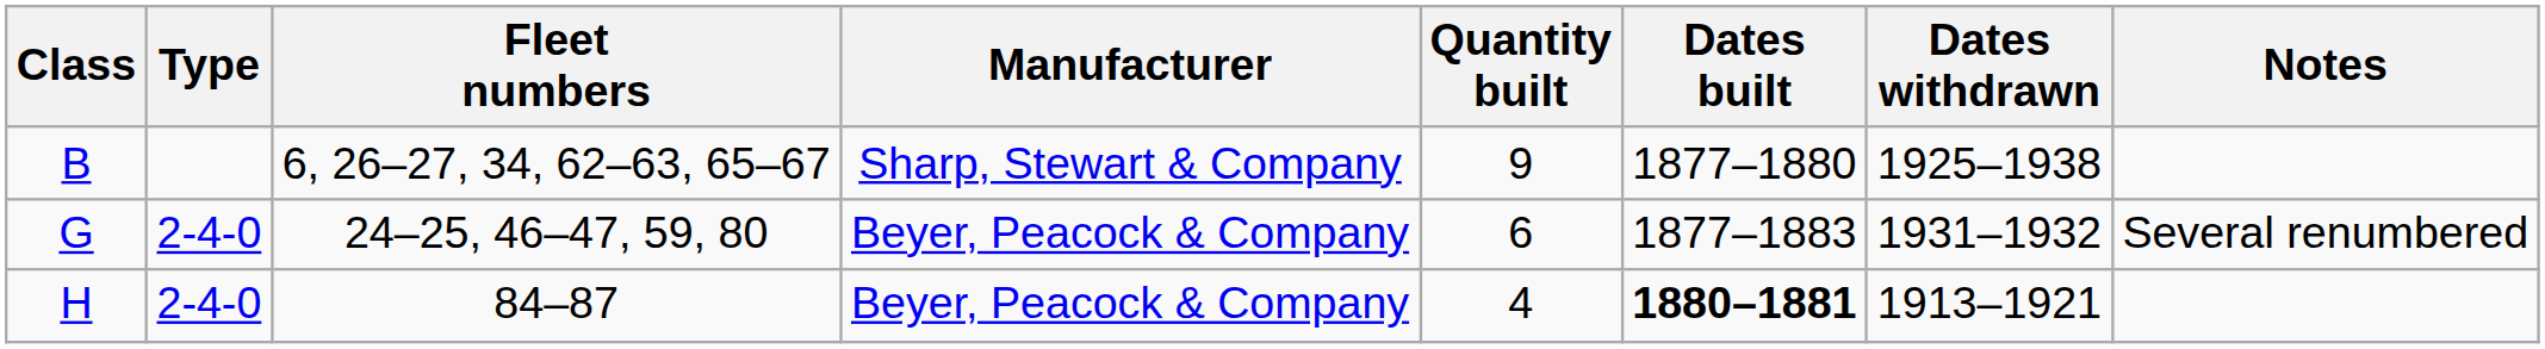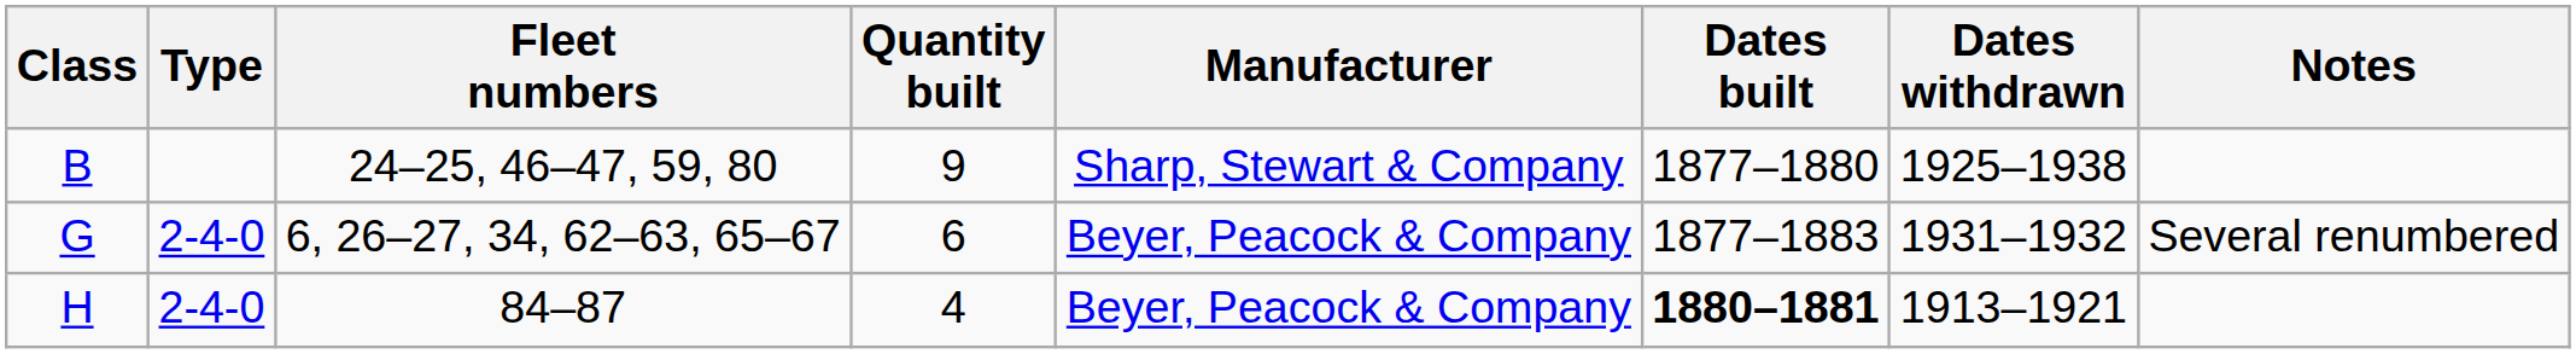 <table class=wikitable style=text-align:center>
 <tr>
 <th>Class</th>
 <th>Type</th>
 <th>Fleet<br>numbers</th>
+<th>Quantity<br>built</th>
 <th>Manufacturer</th>
-<th>Quantity<br>built</th>
 <th>Dates<br>built</th>
 <th>Dates<br>withdrawn</th>
 <th>Notes</th>
 </tr>
 <tr>
 <td><a href='#'>B</a></td>
 <td></td>
-<td>6, 26–27, 34, 62–63, 65–67</td>
+<td>24–25, 46–47, 59, 80</td>
+<td>9</td>
 <td><a href='#'>Sharp, Stewart & Company</a></td>
-<td>9</td>
 <td>1877–1880</td>
 <td>1925–1938</td>
 <td align=left></td>
 </tr>
 <tr>
 <td><a href='#'>G</a></td>
 <td><a href='#'>2-4-0</a></td>
-<td>24–25, 46–47, 59, 80</td>
+<td>6, 26–27, 34, 62–63, 65–67</td>
+<td>6</td>
 <td><a href='#'>Beyer, Peacock & Company</a></td>
-<td>6</td>
 <td>1877–1883</td>
 <td>1931–1932</td>
 <td align=left>Several renumbered</td>
 </tr>
 <tr>
 <td><a href='#'>H</a></td>
 <td><a href='#'>2-4-0</a></td>
 <td>84–87</td>
+<td>4</td>
 <td><a href='#'>Beyer, Peacock & Company</a></td>
-<td>4</td>
 <td><strong>1880–1881</strong></td>
 <td>1913–1921</td>
 <td align=left></td>
 </tr>
 </table>
